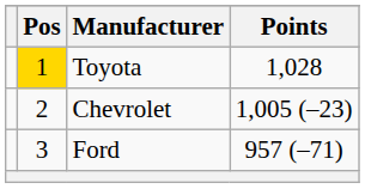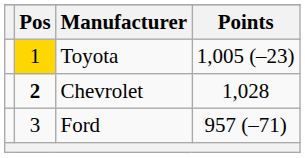 <table class="wikitable" style="font-size:95%">
 <tr>
 </tr>
 <tr>
 <th></th>
 <th>Pos</th>
 <th>Manufacturer</th>
 <th>Points</th>
 </tr>
 <tr>
 <td align="left"></td>
 <td style="background: gold; text-align:center;">1</td>
 <td>Toyota</td>
-<td style="text-align:center;">1,028</td>
+<td style="text-align:center;">1,005 (–23)</td>
 </tr>
 <tr>
 <td align="left"></td>
-<td style="text-align:center;">2</td>
+<td style="text-align:center;"><strong>2</strong></td>
 <td>Chevrolet</td>
-<td style="text-align:center;">1,005 (–23)</td>
+<td style="text-align:center;">1,028</td>
 </tr>
 <tr>
 <td align="left"></td>
 <td style="text-align:center;">3</td>
 <td>Ford</td>
 <td style="text-align:center;">957 (–71)</td>
 </tr>
 <tr class="sortbottom">
 <th colspan="9"></th>
 </tr>
 </table>
